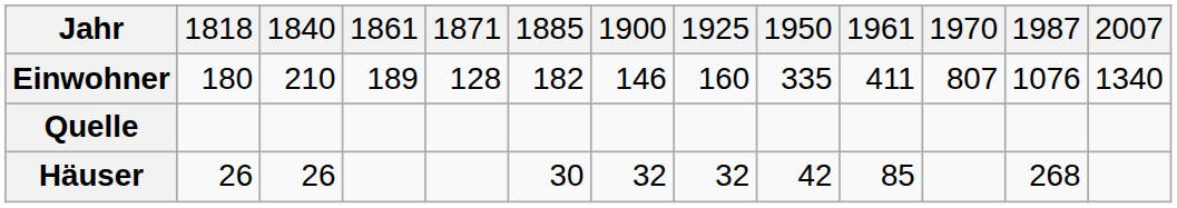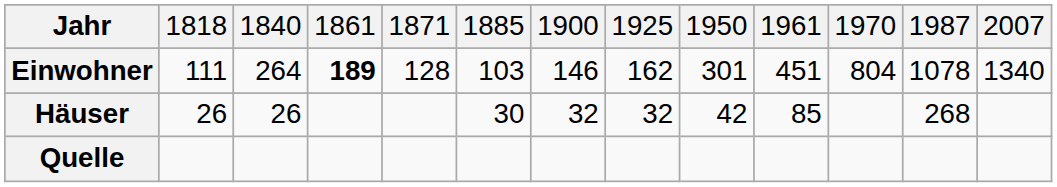 <table class="wikitable" style="text-align:right">
 <tr bgcolor="#F2F2F2">
 <th align="left">Jahr</th>
 <td>1818</td>
 <td>1840</td>
 <td>1861</td>
 <td>1871</td>
 <td>1885</td>
 <td>1900</td>
 <td>1925</td>
 <td>1950</td>
 <td>1961</td>
 <td>1970</td>
 <td>1987</td>
 <td>2007</td>
 </tr>
 <tr>
 <th align="left">Einwohner</th>
-<td>180</td>
-<td>210</td>
-<td>189</td>
+<td>111</td>
+<td>264</td>
+<td><strong>189</strong></td>
 <td>128</td>
-<td>182</td>
+<td>103</td>
 <td>146</td>
-<td>160</td>
-<td>335</td>
-<td>411</td>
-<td>807</td>
-<td>1076</td>
+<td>162</td>
+<td>301</td>
+<td>451</td>
+<td>804</td>
+<td>1078</td>
 <td>1340</td>
+</tr>
+<tr>
+<th align="left">Häuser</th>
+<td>26</td>
+<td>26</td>
+<td></td>
+<td></td>
+<td>30</td>
+<td>32</td>
+<td>32</td>
+<td>42</td>
+<td>85</td>
+<td></td>
+<td>268</td>
+<td></td>
 </tr>
 <tr>
 <th align="left">Quelle</th>
 <td></td>
 <td></td>
 <td></td>
 <td></td>
 <td></td>
 <td></td>
 <td></td>
 <td></td>
 <td></td>
 <td></td>
 <td></td>
 <td></td>
 </tr>
-<tr>
-<th align="left">Häuser</th>
-<td>26</td>
-<td>26</td>
-<td></td>
-<td></td>
-<td>30</td>
-<td>32</td>
-<td>32</td>
-<td>42</td>
-<td>85</td>
-<td></td>
-<td>268</td>
-<td></td>
-</tr>
 </table>
